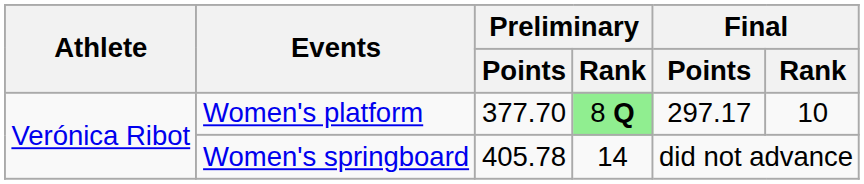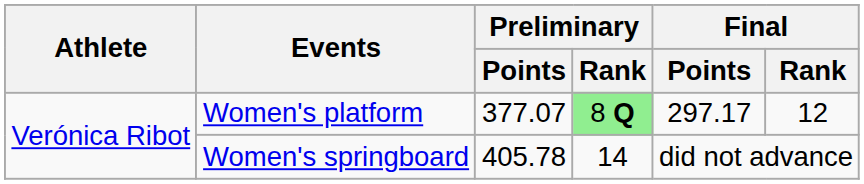 <table class=wikitable style="font-size:90%">
 <tr>
 <th rowspan="2">Athlete</th>
 <th rowspan="2">Events</th>
 <th colspan="2">Preliminary</th>
 <th colspan="2">Final</th>
 </tr>
 <tr>
 <th>Points</th>
 <th>Rank</th>
 <th>Points</th>
 <th>Rank</th>
 </tr>
 <tr>
 <td rowspan=2><a href='#'>Verónica Ribot</a></td>
 <td><a href='#'>Women's platform</a></td>
-<td align="center">377.70</td>
+<td align="center">377.07</td>
 <td align="center" style="background: lightgreen;">8 <strong>Q</strong></td>
 <td align="center">297.17</td>
-<td align="center">10</td>
+<td align="center">12</td>
 </tr>
 <tr>
 <td><a href='#'>Women's springboard</a></td>
 <td align="center">405.78</td>
 <td align="center">14</td>
 <td align="center" colspan=2>did not advance</td>
 </tr>
 </table>
